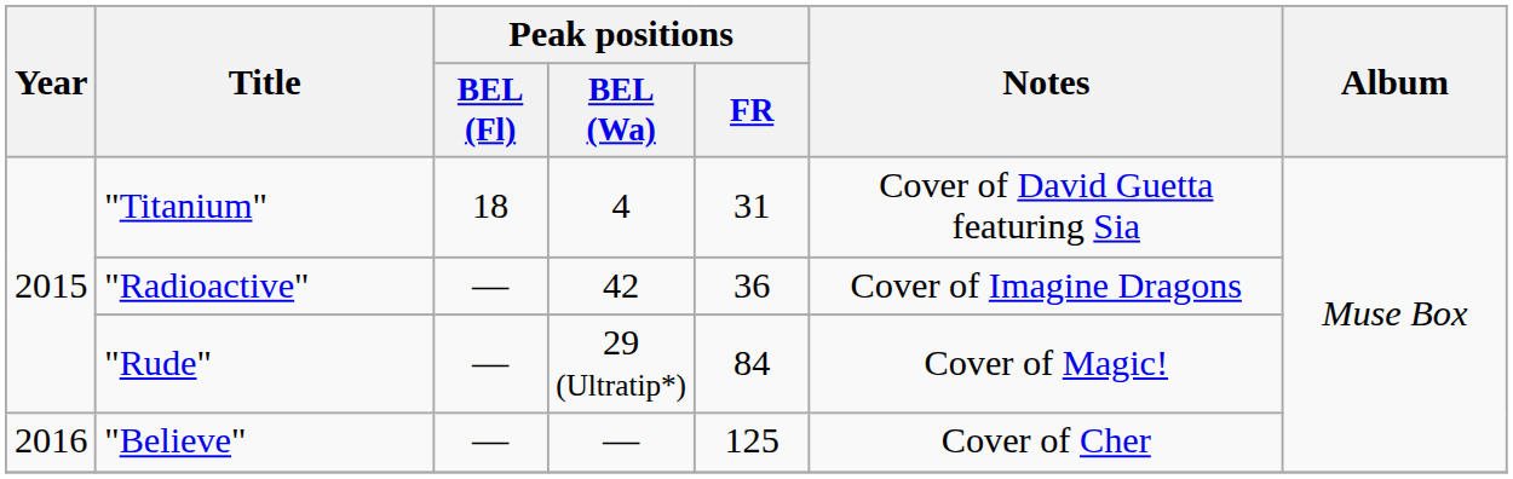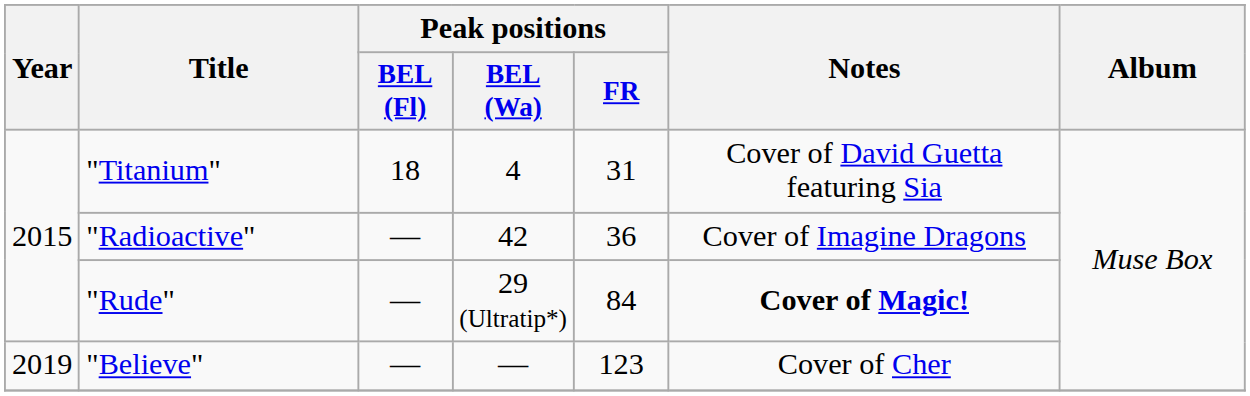 <table class="wikitable">
 <tr>
 <th rowspan="2" align="center" width="10">Year</th>
 <th rowspan="2" align="center" width="140">Title</th>
 <th colspan="3" align="center" width="20">Peak positions</th>
 <th rowspan="2" align="center" width="200">Notes</th>
 <th rowspan="2" align="center" width="90">Album</th>
 </tr>
 <tr>
 <th scope="col" style="width:3em;font-size:90%;"><a href='#'>BEL <br>(Fl)</a><br></th>
 <th scope="col" style="width:3em;font-size:90%;"><a href='#'>BEL <br>(Wa)</a><br></th>
 <th scope="col" style="width:3em;font-size:90%;"><a href='#'>FR</a><br></th>
 </tr>
 <tr>
 <td rowspan="3" style="text-align:center;">2015</td>
 <td>"<a href='#'>Titanium</a>"</td>
 <td style="text-align:center;">18</td>
 <td style="text-align:center;">4</td>
 <td style="text-align:center;">31</td>
 <td style="text-align:center;">Cover of <a href='#'>David Guetta</a> featuring <a href='#'>Sia</a></td>
 <td rowspan="4" style="text-align:center;"><em>Muse Box</em></td>
 </tr>
 <tr>
 <td>"<a href='#'>Radioactive</a>"</td>
 <td style="text-align:center;">—</td>
 <td style="text-align:center;">42</td>
 <td style="text-align:center;">36</td>
 <td style="text-align:center;">Cover of <a href='#'>Imagine Dragons</a></td>
 </tr>
 <tr>
 <td>"<a href='#'>Rude</a>"<br></td>
 <td style="text-align:center;">—</td>
 <td style="text-align:center;">29 <br><small>(Ultratip*)</small></td>
 <td style="text-align:center;">84</td>
-<td style="text-align:center;">Cover of <a href='#'>Magic!</a></td>
+<td style="text-align:center;"><strong>Cover of <a href='#'>Magic!</a></strong></td>
 </tr>
 <tr>
-<td style="text-align:center;">2016</td>
+<td style="text-align:center;">2019</td>
 <td>"<a href='#'>Believe</a>"</td>
 <td style="text-align:center;">—</td>
 <td style="text-align:center;">—</td>
-<td style="text-align:center;">125</td>
+<td style="text-align:center;">123</td>
 <td style="text-align:center;">Cover of <a href='#'>Cher</a></td>
 </tr>
 <tr>
 </tr>
 </table>
